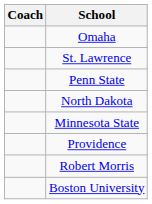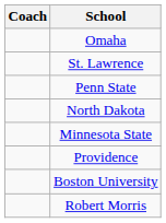 <table class="wikitable sortable" style="font-size: 95%;text-align: center;">
 <tr>
 <th>Coach</th>
 <th>School</th>
 </tr>
 <tr>
 <td></td>
 <td><a href='#'>Omaha</a></td>
 </tr>
 <tr>
 <td></td>
 <td><a href='#'>St. Lawrence</a></td>
 </tr>
 <tr>
 <td></td>
 <td><a href='#'>Penn State</a></td>
 </tr>
 <tr>
 <td></td>
 <td><a href='#'>North Dakota</a></td>
 </tr>
 <tr>
 <td><strong></strong></td>
 <td><a href='#'>Minnesota State</a></td>
 </tr>
 <tr>
 <td></td>
 <td><a href='#'>Providence</a></td>
 </tr>
 <tr>
 <td></td>
-<td><a href='#'>Robert Morris</a></td>
+<td><a href='#'>Boston University</a></td>
 </tr>
 <tr>
 <td></td>
-<td><a href='#'>Boston University</a></td>
+<td><a href='#'>Robert Morris</a></td>
 </tr>
 </table>
